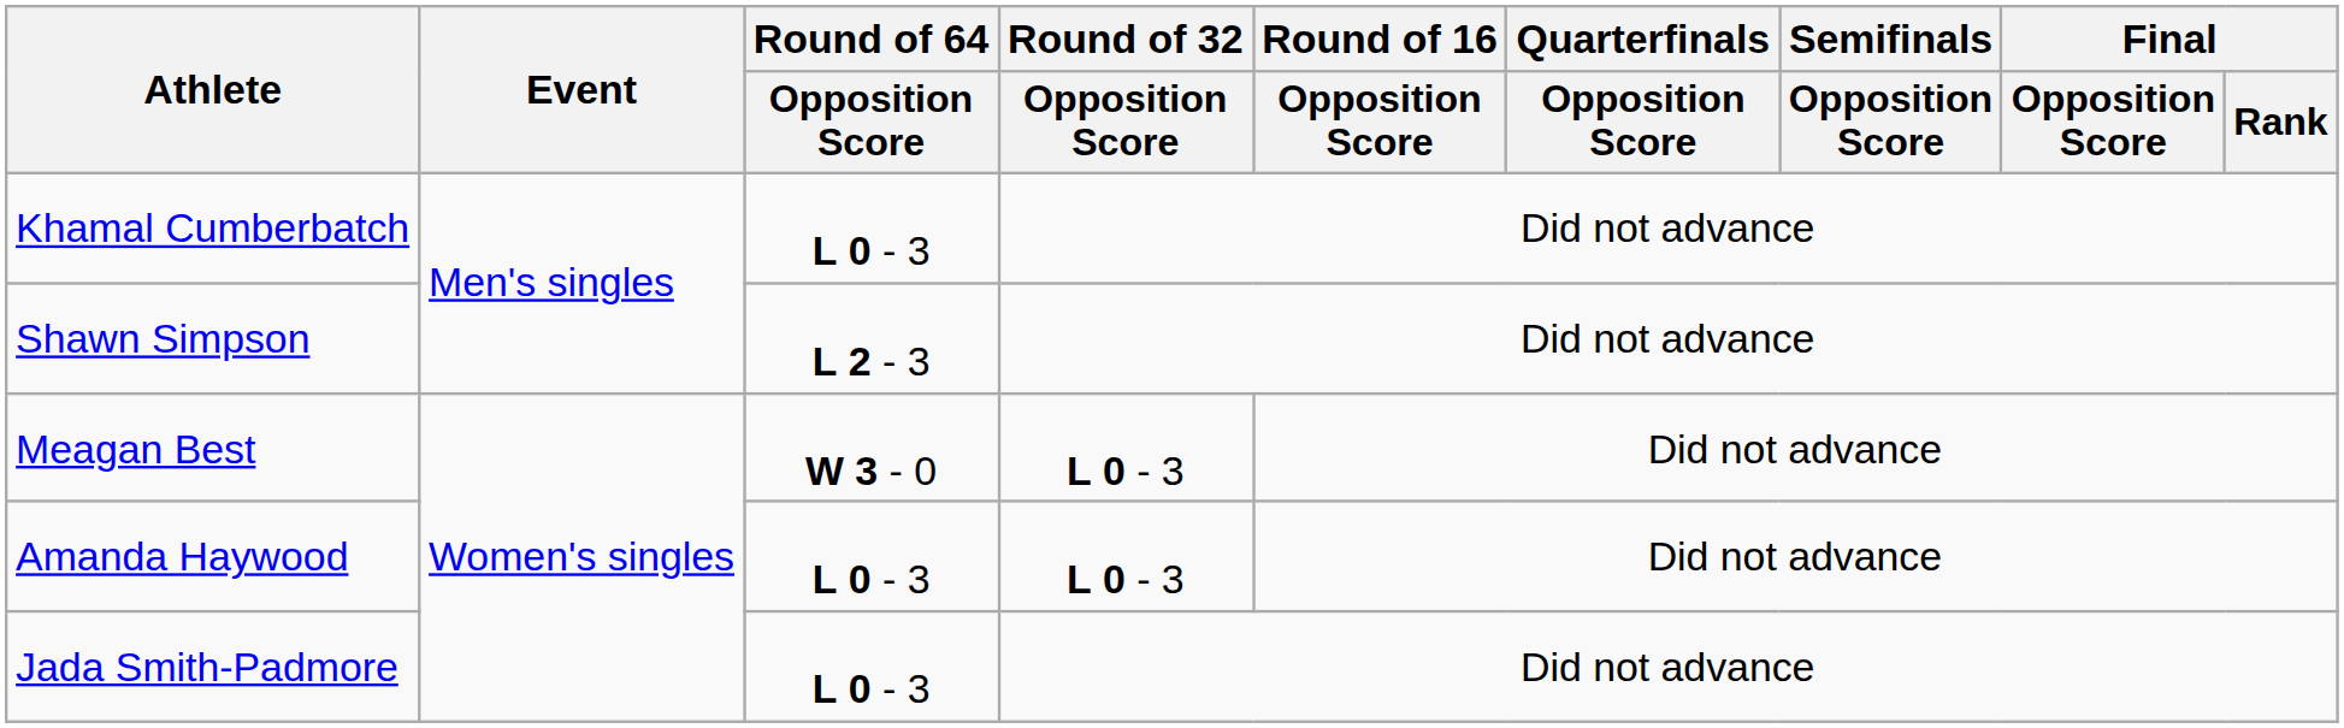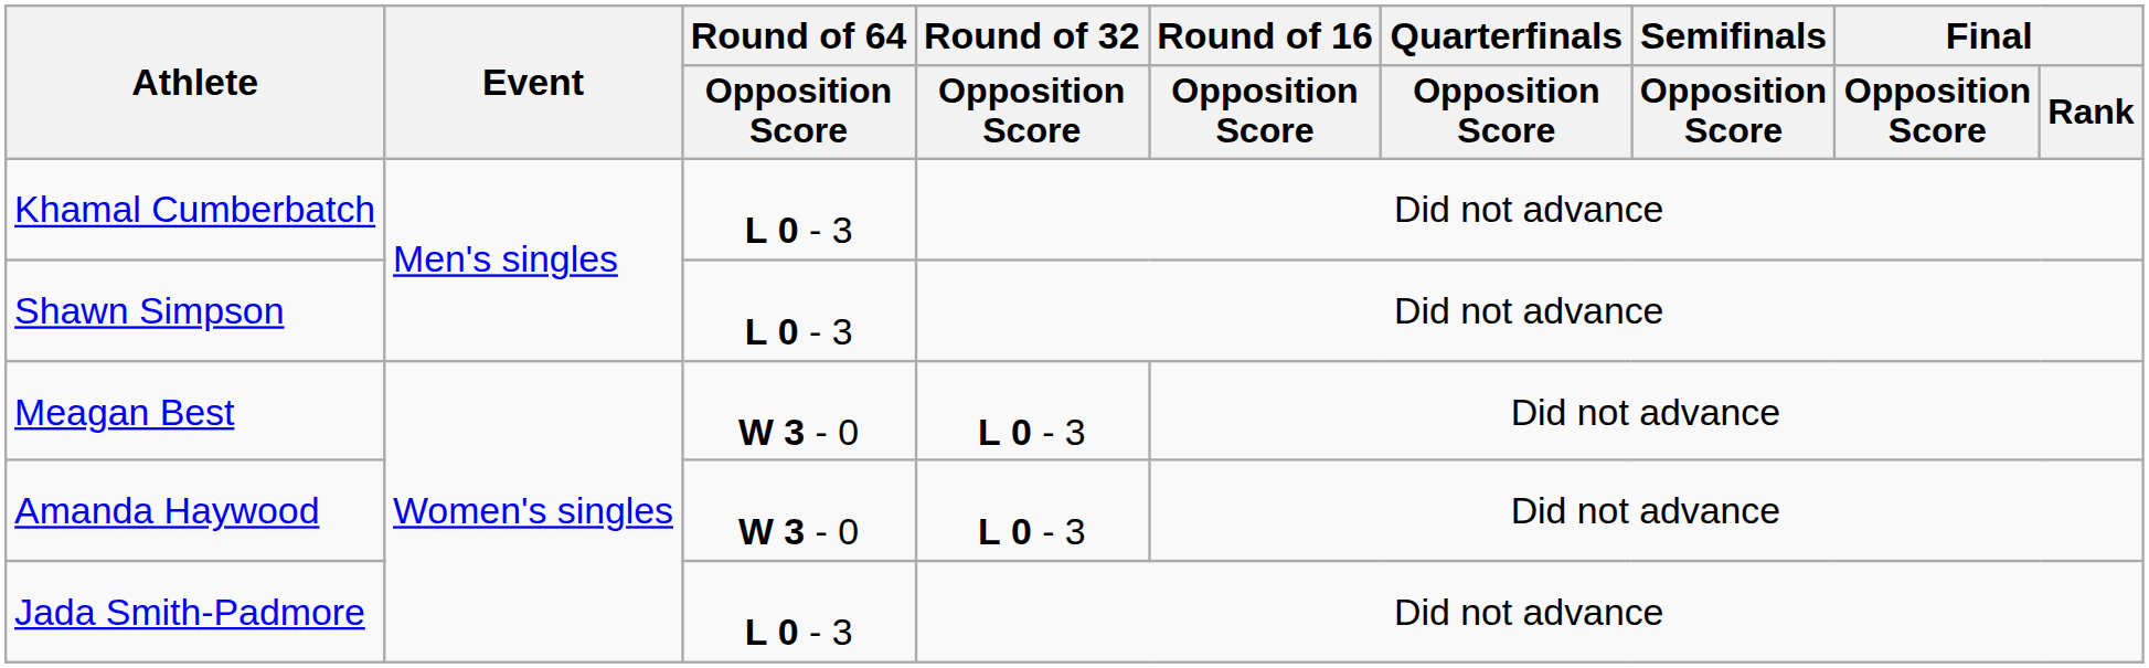 <table class=wikitable style=font-size:90%;text-align:center>
 <tr>
 <th rowspan=2>Athlete</th>
 <th rowspan=2>Event</th>
 <th>Round of 64</th>
 <th>Round of 32</th>
 <th>Round of 16</th>
 <th>Quarterfinals</th>
 <th>Semifinals</th>
 <th colspan=2>Final</th>
 </tr>
 <tr style=font-size:95%>
 <th>Opposition<br>Score</th>
 <th>Opposition<br>Score</th>
 <th>Opposition<br>Score</th>
 <th>Opposition<br>Score</th>
 <th>Opposition<br>Score</th>
 <th>Opposition<br>Score</th>
 <th>Rank</th>
 </tr>
 <tr>
 <td align=left><a href='#'>Khamal Cumberbatch</a></td>
 <td align=left rowspan=2><a href='#'>Men's singles</a></td>
 <td><br><strong>L</strong> <strong>0</strong> - 3</td>
 <td colspan="6">Did not advance</td>
 </tr>
 <tr>
 <td align=left><a href='#'>Shawn Simpson</a></td>
-<td><br><strong>L</strong> <strong>2</strong> - 3</td>
+<td><br><strong>L</strong> <strong>0</strong> - 3</td>
 <td colspan=6>Did not advance</td>
 </tr>
 <tr>
 <td align=left><a href='#'>Meagan Best</a></td>
 <td align=left rowspan=3><a href='#'>Women's singles</a></td>
 <td><br><strong>W</strong> <strong>3</strong> - 0</td>
 <td><br><strong>L</strong> <strong>0</strong> - 3</td>
 <td colspan=5>Did not advance</td>
 </tr>
 <tr>
 <td align=left><a href='#'>Amanda Haywood</a></td>
-<td><br><strong>L</strong> <strong>0</strong> - 3</td>
+<td><br><strong>W</strong> <strong>3</strong> - 0</td>
 <td><br><strong>L</strong> <strong>0</strong> - 3</td>
 <td colspan=5>Did not advance</td>
 </tr>
 <tr>
 <td align=left><a href='#'>Jada Smith-Padmore</a></td>
 <td><br><strong>L</strong> <strong>0</strong> - 3</td>
 <td colspan=6>Did not advance</td>
 </tr>
 </table>
